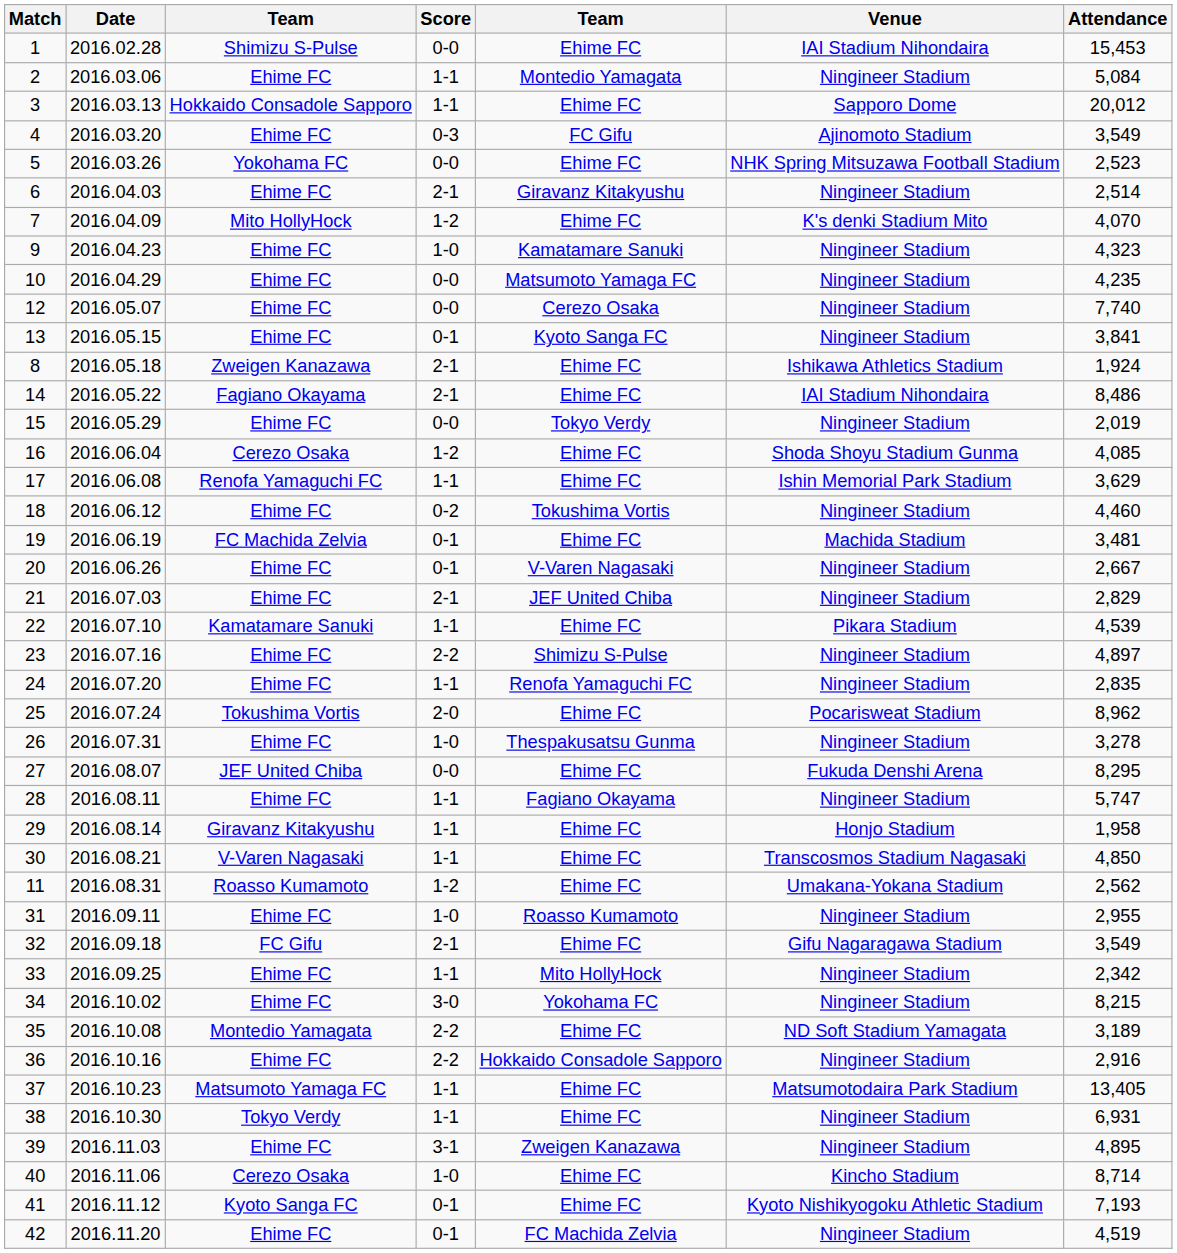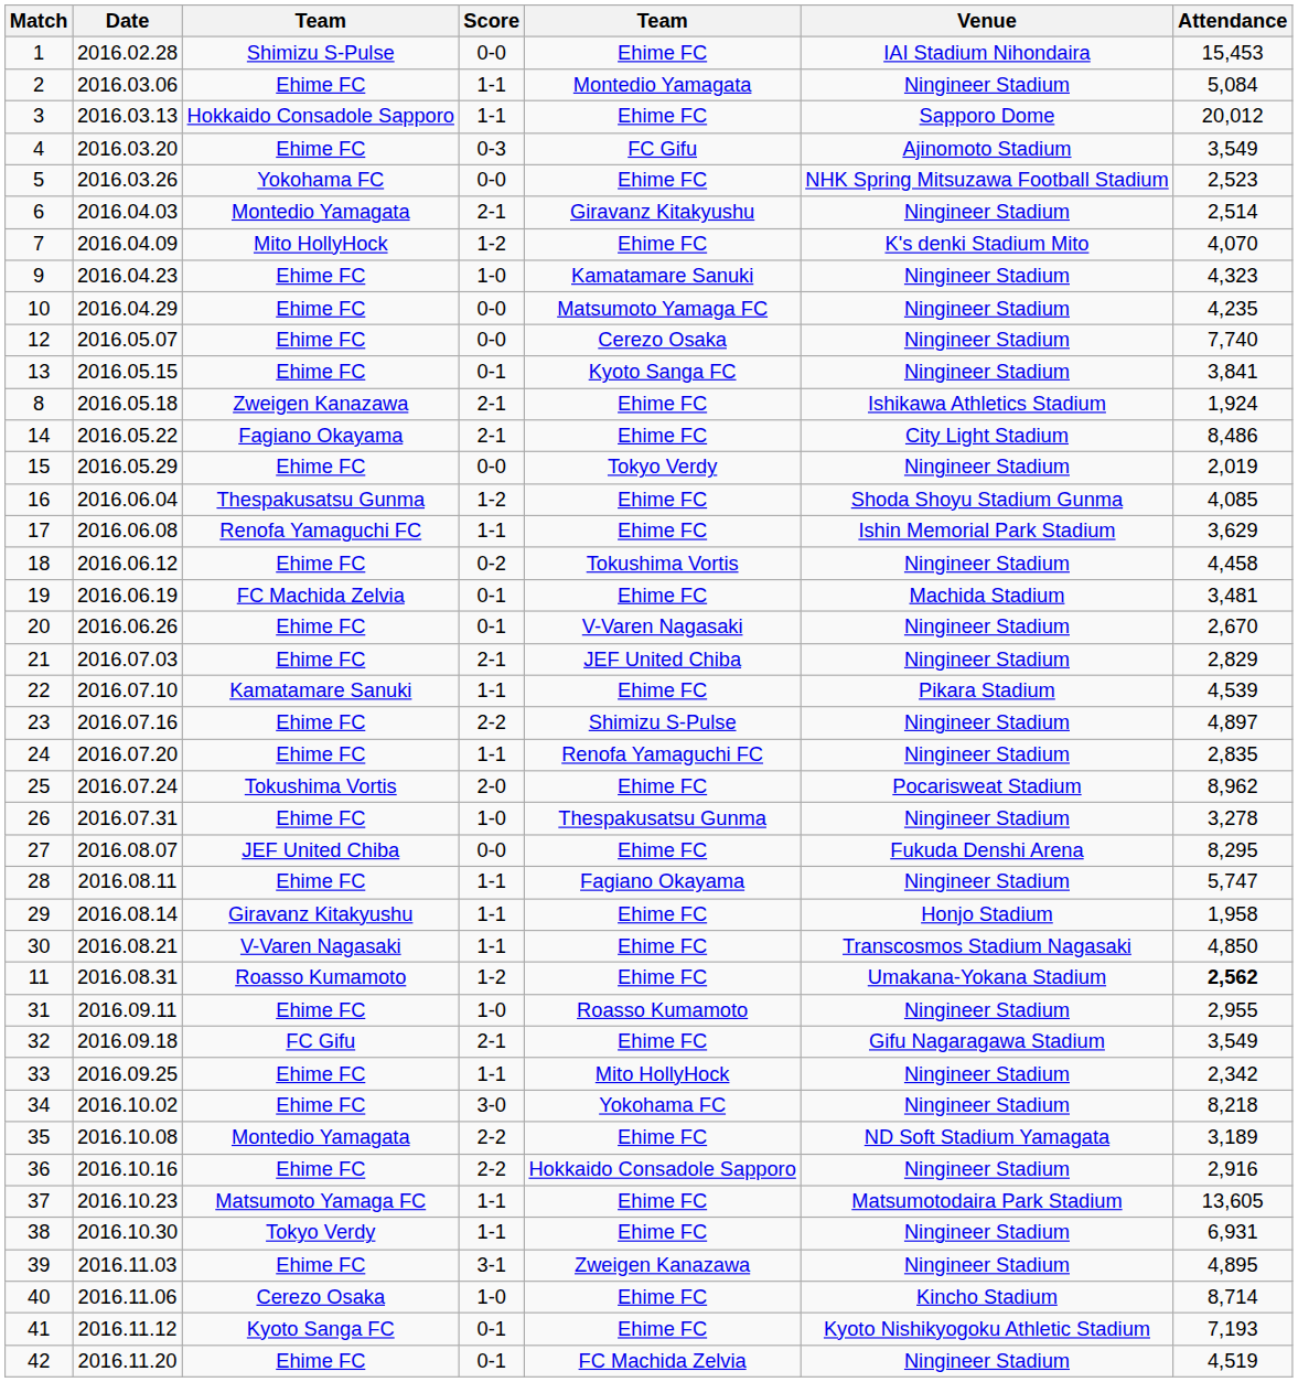 <table class="wikitable" style="text-align:center;">
 <tr>
 <th>Match</th>
 <th>Date</th>
 <th>Team</th>
 <th>Score</th>
 <th>Team</th>
 <th>Venue</th>
 <th>Attendance</th>
 </tr>
 <tr>
 <td>1</td>
 <td>2016.02.28</td>
 <td><a href='#'>Shimizu S-Pulse</a></td>
 <td>0-0</td>
 <td><a href='#'>Ehime FC</a></td>
 <td><a href='#'>IAI Stadium Nihondaira</a></td>
 <td>15,453</td>
 </tr>
 <tr>
 <td>2</td>
 <td>2016.03.06</td>
 <td><a href='#'>Ehime FC</a></td>
 <td>1-1</td>
 <td><a href='#'>Montedio Yamagata</a></td>
 <td><a href='#'>Ningineer Stadium</a></td>
 <td>5,084</td>
 </tr>
 <tr>
 <td>3</td>
 <td>2016.03.13</td>
 <td><a href='#'>Hokkaido Consadole Sapporo</a></td>
 <td>1-1</td>
 <td><a href='#'>Ehime FC</a></td>
 <td><a href='#'>Sapporo Dome</a></td>
 <td>20,012</td>
 </tr>
 <tr>
 <td>4</td>
 <td>2016.03.20</td>
 <td><a href='#'>Ehime FC</a></td>
 <td>0-3</td>
 <td><a href='#'>FC Gifu</a></td>
 <td><a href='#'>Ajinomoto Stadium</a></td>
 <td>3,549</td>
 </tr>
 <tr>
 <td>5</td>
 <td>2016.03.26</td>
 <td><a href='#'>Yokohama FC</a></td>
 <td>0-0</td>
 <td><a href='#'>Ehime FC</a></td>
 <td><a href='#'>NHK Spring Mitsuzawa Football Stadium</a></td>
 <td>2,523</td>
 </tr>
 <tr>
 <td>6</td>
 <td>2016.04.03</td>
-<td><a href='#'>Ehime FC</a></td>
+<td><a href='#'>Montedio Yamagata</a></td>
 <td>2-1</td>
 <td><a href='#'>Giravanz Kitakyushu</a></td>
 <td><a href='#'>Ningineer Stadium</a></td>
 <td>2,514</td>
 </tr>
 <tr>
 <td>7</td>
 <td>2016.04.09</td>
 <td><a href='#'>Mito HollyHock</a></td>
 <td>1-2</td>
 <td><a href='#'>Ehime FC</a></td>
 <td><a href='#'>K's denki Stadium Mito</a></td>
 <td>4,070</td>
 </tr>
 <tr>
 <td>9</td>
 <td>2016.04.23</td>
 <td><a href='#'>Ehime FC</a></td>
 <td>1-0</td>
 <td><a href='#'>Kamatamare Sanuki</a></td>
 <td><a href='#'>Ningineer Stadium</a></td>
 <td>4,323</td>
 </tr>
 <tr>
 <td>10</td>
 <td>2016.04.29</td>
 <td><a href='#'>Ehime FC</a></td>
 <td>0-0</td>
 <td><a href='#'>Matsumoto Yamaga FC</a></td>
 <td><a href='#'>Ningineer Stadium</a></td>
 <td>4,235</td>
 </tr>
 <tr>
 <td>12</td>
 <td>2016.05.07</td>
 <td><a href='#'>Ehime FC</a></td>
 <td>0-0</td>
 <td><a href='#'>Cerezo Osaka</a></td>
 <td><a href='#'>Ningineer Stadium</a></td>
 <td>7,740</td>
 </tr>
 <tr>
 <td>13</td>
 <td>2016.05.15</td>
 <td><a href='#'>Ehime FC</a></td>
 <td>0-1</td>
 <td><a href='#'>Kyoto Sanga FC</a></td>
 <td><a href='#'>Ningineer Stadium</a></td>
 <td>3,841</td>
 </tr>
 <tr>
 <td>8</td>
 <td>2016.05.18</td>
 <td><a href='#'>Zweigen Kanazawa</a></td>
 <td>2-1</td>
 <td><a href='#'>Ehime FC</a></td>
 <td><a href='#'>Ishikawa Athletics Stadium</a></td>
 <td>1,924</td>
 </tr>
 <tr>
 <td>14</td>
 <td>2016.05.22</td>
 <td><a href='#'>Fagiano Okayama</a></td>
 <td>2-1</td>
 <td><a href='#'>Ehime FC</a></td>
-<td><a href='#'>IAI Stadium Nihondaira</a></td>
+<td><a href='#'>City Light Stadium</a></td>
 <td>8,486</td>
 </tr>
 <tr>
 <td>15</td>
 <td>2016.05.29</td>
 <td><a href='#'>Ehime FC</a></td>
 <td>0-0</td>
 <td><a href='#'>Tokyo Verdy</a></td>
 <td><a href='#'>Ningineer Stadium</a></td>
 <td>2,019</td>
 </tr>
 <tr>
 <td>16</td>
 <td>2016.06.04</td>
-<td><a href='#'>Cerezo Osaka</a></td>
+<td><a href='#'>Thespakusatsu Gunma</a></td>
 <td>1-2</td>
 <td><a href='#'>Ehime FC</a></td>
 <td><a href='#'>Shoda Shoyu Stadium Gunma</a></td>
 <td>4,085</td>
 </tr>
 <tr>
 <td>17</td>
 <td>2016.06.08</td>
 <td><a href='#'>Renofa Yamaguchi FC</a></td>
 <td>1-1</td>
 <td><a href='#'>Ehime FC</a></td>
 <td><a href='#'>Ishin Memorial Park Stadium</a></td>
 <td>3,629</td>
 </tr>
 <tr>
 <td>18</td>
 <td>2016.06.12</td>
 <td><a href='#'>Ehime FC</a></td>
 <td>0-2</td>
 <td><a href='#'>Tokushima Vortis</a></td>
 <td><a href='#'>Ningineer Stadium</a></td>
-<td>4,460</td>
+<td>4,458</td>
 </tr>
 <tr>
 <td>19</td>
 <td>2016.06.19</td>
 <td><a href='#'>FC Machida Zelvia</a></td>
 <td>0-1</td>
 <td><a href='#'>Ehime FC</a></td>
 <td><a href='#'>Machida Stadium</a></td>
 <td>3,481</td>
 </tr>
 <tr>
 <td>20</td>
 <td>2016.06.26</td>
 <td><a href='#'>Ehime FC</a></td>
 <td>0-1</td>
 <td><a href='#'>V-Varen Nagasaki</a></td>
 <td><a href='#'>Ningineer Stadium</a></td>
-<td>2,667</td>
+<td>2,670</td>
 </tr>
 <tr>
 <td>21</td>
 <td>2016.07.03</td>
 <td><a href='#'>Ehime FC</a></td>
 <td>2-1</td>
 <td><a href='#'>JEF United Chiba</a></td>
 <td><a href='#'>Ningineer Stadium</a></td>
 <td>2,829</td>
 </tr>
 <tr>
 <td>22</td>
 <td>2016.07.10</td>
 <td><a href='#'>Kamatamare Sanuki</a></td>
 <td>1-1</td>
 <td><a href='#'>Ehime FC</a></td>
 <td><a href='#'>Pikara Stadium</a></td>
 <td>4,539</td>
 </tr>
 <tr>
 <td>23</td>
 <td>2016.07.16</td>
 <td><a href='#'>Ehime FC</a></td>
 <td>2-2</td>
 <td><a href='#'>Shimizu S-Pulse</a></td>
 <td><a href='#'>Ningineer Stadium</a></td>
 <td>4,897</td>
 </tr>
 <tr>
 <td>24</td>
 <td>2016.07.20</td>
 <td><a href='#'>Ehime FC</a></td>
 <td>1-1</td>
 <td><a href='#'>Renofa Yamaguchi FC</a></td>
 <td><a href='#'>Ningineer Stadium</a></td>
 <td>2,835</td>
 </tr>
 <tr>
 <td>25</td>
 <td>2016.07.24</td>
 <td><a href='#'>Tokushima Vortis</a></td>
 <td>2-0</td>
 <td><a href='#'>Ehime FC</a></td>
 <td><a href='#'>Pocarisweat Stadium</a></td>
 <td>8,962</td>
 </tr>
 <tr>
 <td>26</td>
 <td>2016.07.31</td>
 <td><a href='#'>Ehime FC</a></td>
 <td>1-0</td>
 <td><a href='#'>Thespakusatsu Gunma</a></td>
 <td><a href='#'>Ningineer Stadium</a></td>
 <td>3,278</td>
 </tr>
 <tr>
 <td>27</td>
 <td>2016.08.07</td>
 <td><a href='#'>JEF United Chiba</a></td>
 <td>0-0</td>
 <td><a href='#'>Ehime FC</a></td>
 <td><a href='#'>Fukuda Denshi Arena</a></td>
 <td>8,295</td>
 </tr>
 <tr>
 <td>28</td>
 <td>2016.08.11</td>
 <td><a href='#'>Ehime FC</a></td>
 <td>1-1</td>
 <td><a href='#'>Fagiano Okayama</a></td>
 <td><a href='#'>Ningineer Stadium</a></td>
 <td>5,747</td>
 </tr>
 <tr>
 <td>29</td>
 <td>2016.08.14</td>
 <td><a href='#'>Giravanz Kitakyushu</a></td>
 <td>1-1</td>
 <td><a href='#'>Ehime FC</a></td>
 <td><a href='#'>Honjo Stadium</a></td>
 <td>1,958</td>
 </tr>
 <tr>
 <td>30</td>
 <td>2016.08.21</td>
 <td><a href='#'>V-Varen Nagasaki</a></td>
 <td>1-1</td>
 <td><a href='#'>Ehime FC</a></td>
 <td><a href='#'>Transcosmos Stadium Nagasaki</a></td>
 <td>4,850</td>
 </tr>
 <tr>
 <td>11</td>
 <td>2016.08.31</td>
 <td><a href='#'>Roasso Kumamoto</a></td>
 <td>1-2</td>
 <td><a href='#'>Ehime FC</a></td>
 <td><a href='#'>Umakana-Yokana Stadium</a></td>
-<td>2,562</td>
+<td><strong>2,562</strong></td>
 </tr>
 <tr>
 <td>31</td>
 <td>2016.09.11</td>
 <td><a href='#'>Ehime FC</a></td>
 <td>1-0</td>
 <td><a href='#'>Roasso Kumamoto</a></td>
 <td><a href='#'>Ningineer Stadium</a></td>
 <td>2,955</td>
 </tr>
 <tr>
 <td>32</td>
 <td>2016.09.18</td>
 <td><a href='#'>FC Gifu</a></td>
 <td>2-1</td>
 <td><a href='#'>Ehime FC</a></td>
 <td><a href='#'>Gifu Nagaragawa Stadium</a></td>
 <td>3,549</td>
 </tr>
 <tr>
 <td>33</td>
 <td>2016.09.25</td>
 <td><a href='#'>Ehime FC</a></td>
 <td>1-1</td>
 <td><a href='#'>Mito HollyHock</a></td>
 <td><a href='#'>Ningineer Stadium</a></td>
 <td>2,342</td>
 </tr>
 <tr>
 <td>34</td>
 <td>2016.10.02</td>
 <td><a href='#'>Ehime FC</a></td>
 <td>3-0</td>
 <td><a href='#'>Yokohama FC</a></td>
 <td><a href='#'>Ningineer Stadium</a></td>
-<td>8,215</td>
+<td>8,218</td>
 </tr>
 <tr>
 <td>35</td>
 <td>2016.10.08</td>
 <td><a href='#'>Montedio Yamagata</a></td>
 <td>2-2</td>
 <td><a href='#'>Ehime FC</a></td>
 <td><a href='#'>ND Soft Stadium Yamagata</a></td>
 <td>3,189</td>
 </tr>
 <tr>
 <td>36</td>
 <td>2016.10.16</td>
 <td><a href='#'>Ehime FC</a></td>
 <td>2-2</td>
 <td><a href='#'>Hokkaido Consadole Sapporo</a></td>
 <td><a href='#'>Ningineer Stadium</a></td>
 <td>2,916</td>
 </tr>
 <tr>
 <td>37</td>
 <td>2016.10.23</td>
 <td><a href='#'>Matsumoto Yamaga FC</a></td>
 <td>1-1</td>
 <td><a href='#'>Ehime FC</a></td>
 <td><a href='#'>Matsumotodaira Park Stadium</a></td>
-<td>13,405</td>
+<td>13,605</td>
 </tr>
 <tr>
 <td>38</td>
 <td>2016.10.30</td>
 <td><a href='#'>Tokyo Verdy</a></td>
 <td>1-1</td>
 <td><a href='#'>Ehime FC</a></td>
 <td><a href='#'>Ningineer Stadium</a></td>
 <td>6,931</td>
 </tr>
 <tr>
 <td>39</td>
 <td>2016.11.03</td>
 <td><a href='#'>Ehime FC</a></td>
 <td>3-1</td>
 <td><a href='#'>Zweigen Kanazawa</a></td>
 <td><a href='#'>Ningineer Stadium</a></td>
 <td>4,895</td>
 </tr>
 <tr>
 <td>40</td>
 <td>2016.11.06</td>
 <td><a href='#'>Cerezo Osaka</a></td>
 <td>1-0</td>
 <td><a href='#'>Ehime FC</a></td>
 <td><a href='#'>Kincho Stadium</a></td>
 <td>8,714</td>
 </tr>
 <tr>
 <td>41</td>
 <td>2016.11.12</td>
 <td><a href='#'>Kyoto Sanga FC</a></td>
 <td>0-1</td>
 <td><a href='#'>Ehime FC</a></td>
 <td><a href='#'>Kyoto Nishikyogoku Athletic Stadium</a></td>
 <td>7,193</td>
 </tr>
 <tr>
 <td>42</td>
 <td>2016.11.20</td>
 <td><a href='#'>Ehime FC</a></td>
 <td>0-1</td>
 <td><a href='#'>FC Machida Zelvia</a></td>
 <td><a href='#'>Ningineer Stadium</a></td>
 <td>4,519</td>
 </tr>
 </table>
